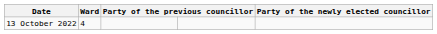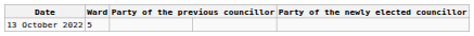 <table class="wikitable">
 <tr>
 <th>Date</th>
 <th>Ward</th>
 <th colspan=2>Party of the previous councillor</th>
 <th colspan=2>Party of the newly elected councillor</th>
 </tr>
 <tr>
 <td>13 October 2022</td>
-<td>4</td>
+<td>5</td>
 <td></td>
 <td></td>
 </tr>
 </table>
